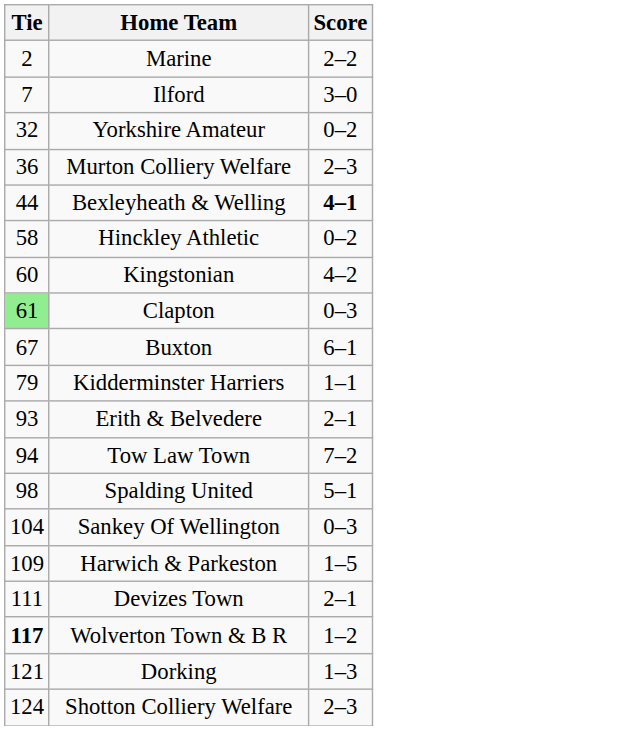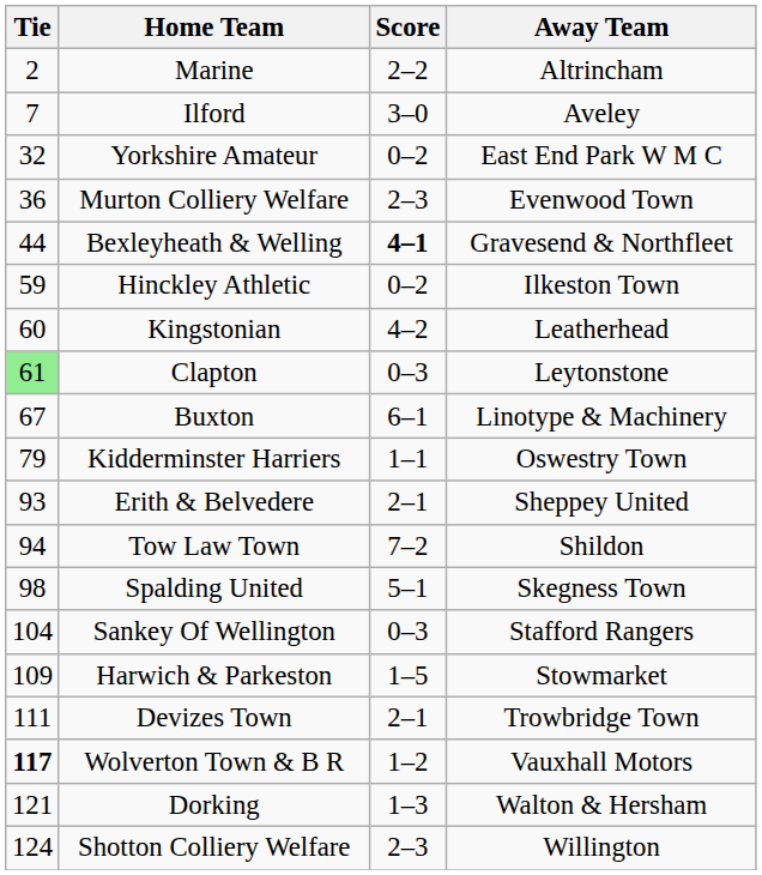 <table class="wikitable" style="text-align:center;">
 <tr>
 <th width=20>Tie</th>
 <th width=175>Home Team</th>
 <th width=20>Score</th>
+<th width=175>Away Team</th>
 </tr>
 <tr>
 <td>2</td>
 <td>Marine</td>
 <td>2–2</td>
+<td>Altrincham</td>
 </tr>
 <tr>
 <td>7</td>
 <td>Ilford</td>
 <td>3–0</td>
+<td>Aveley</td>
 </tr>
 <tr>
 <td>32</td>
 <td>Yorkshire Amateur</td>
 <td>0–2</td>
+<td>East End Park W M C</td>
 </tr>
 <tr>
 <td>36</td>
 <td>Murton Colliery Welfare</td>
 <td>2–3</td>
+<td>Evenwood Town</td>
 </tr>
 <tr>
 <td>44</td>
 <td>Bexleyheath & Welling</td>
 <td><strong>4–1</strong></td>
+<td>Gravesend & Northfleet</td>
 </tr>
 <tr>
-<td>58</td>
+<td>59</td>
 <td>Hinckley Athletic</td>
 <td>0–2</td>
+<td>Ilkeston Town</td>
 </tr>
 <tr>
 <td>60</td>
 <td>Kingstonian</td>
 <td>4–2</td>
+<td>Leatherhead</td>
 </tr>
 <tr>
 <td style="background: lightgreen;">61</td>
 <td>Clapton</td>
 <td>0–3</td>
+<td>Leytonstone</td>
 </tr>
 <tr>
 <td>67</td>
 <td>Buxton</td>
 <td>6–1</td>
+<td>Linotype & Machinery</td>
 </tr>
 <tr>
 <td>79</td>
 <td>Kidderminster Harriers</td>
 <td>1–1</td>
+<td>Oswestry Town</td>
 </tr>
 <tr>
 <td>93</td>
 <td>Erith & Belvedere</td>
 <td>2–1</td>
+<td>Sheppey United</td>
 </tr>
 <tr>
 <td>94</td>
 <td>Tow Law Town</td>
 <td>7–2</td>
+<td>Shildon</td>
 </tr>
 <tr>
 <td>98</td>
 <td>Spalding United</td>
 <td>5–1</td>
+<td>Skegness Town</td>
 </tr>
 <tr>
 <td>104</td>
 <td>Sankey Of Wellington</td>
 <td>0–3</td>
+<td>Stafford Rangers</td>
 </tr>
 <tr>
 <td>109</td>
 <td>Harwich & Parkeston</td>
 <td>1–5</td>
+<td>Stowmarket</td>
 </tr>
 <tr>
 <td>111</td>
 <td>Devizes Town</td>
 <td>2–1</td>
+<td>Trowbridge Town</td>
 </tr>
 <tr>
 <td><strong>117</strong></td>
 <td>Wolverton Town & B R</td>
 <td>1–2</td>
+<td>Vauxhall Motors</td>
 </tr>
 <tr>
 <td>121</td>
 <td>Dorking</td>
 <td>1–3</td>
+<td>Walton & Hersham</td>
 </tr>
 <tr>
 <td>124</td>
 <td>Shotton Colliery Welfare</td>
 <td>2–3</td>
+<td>Willington</td>
 </tr>
 </table>
